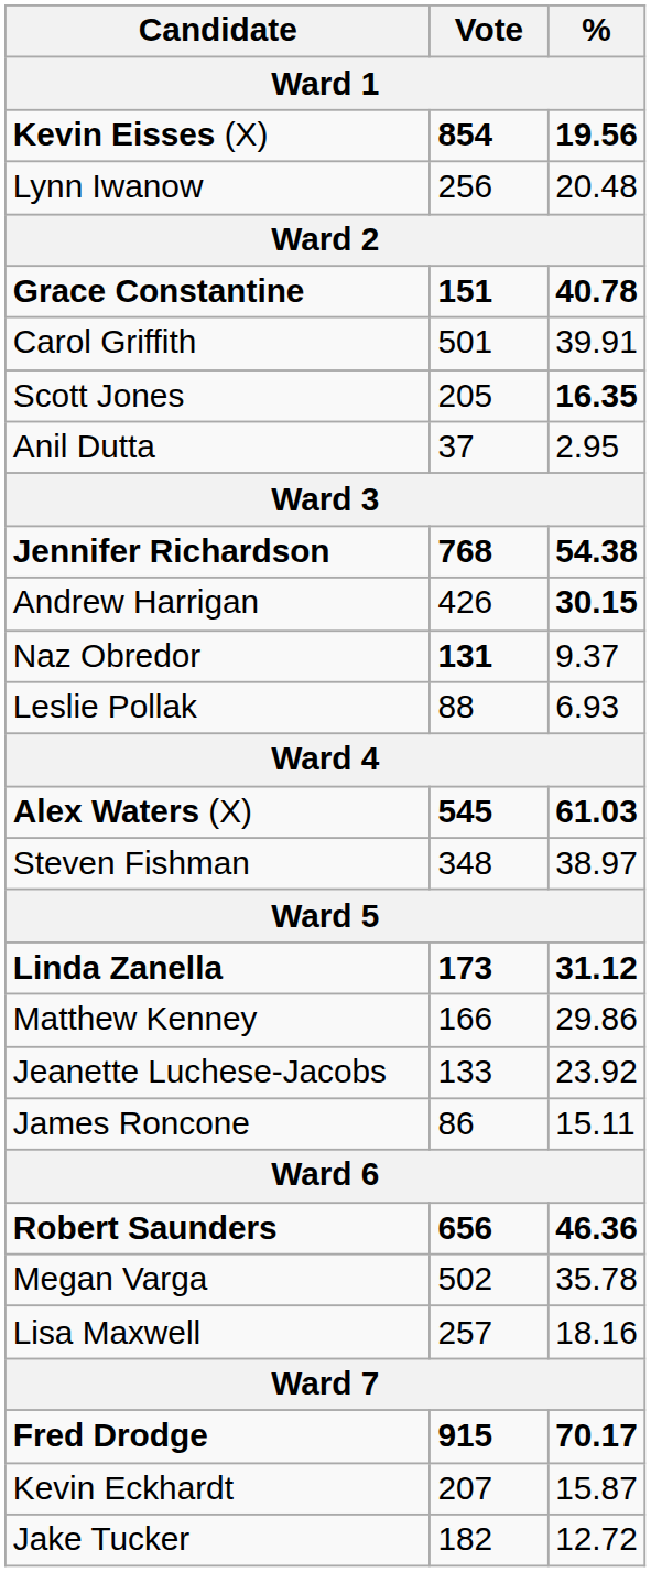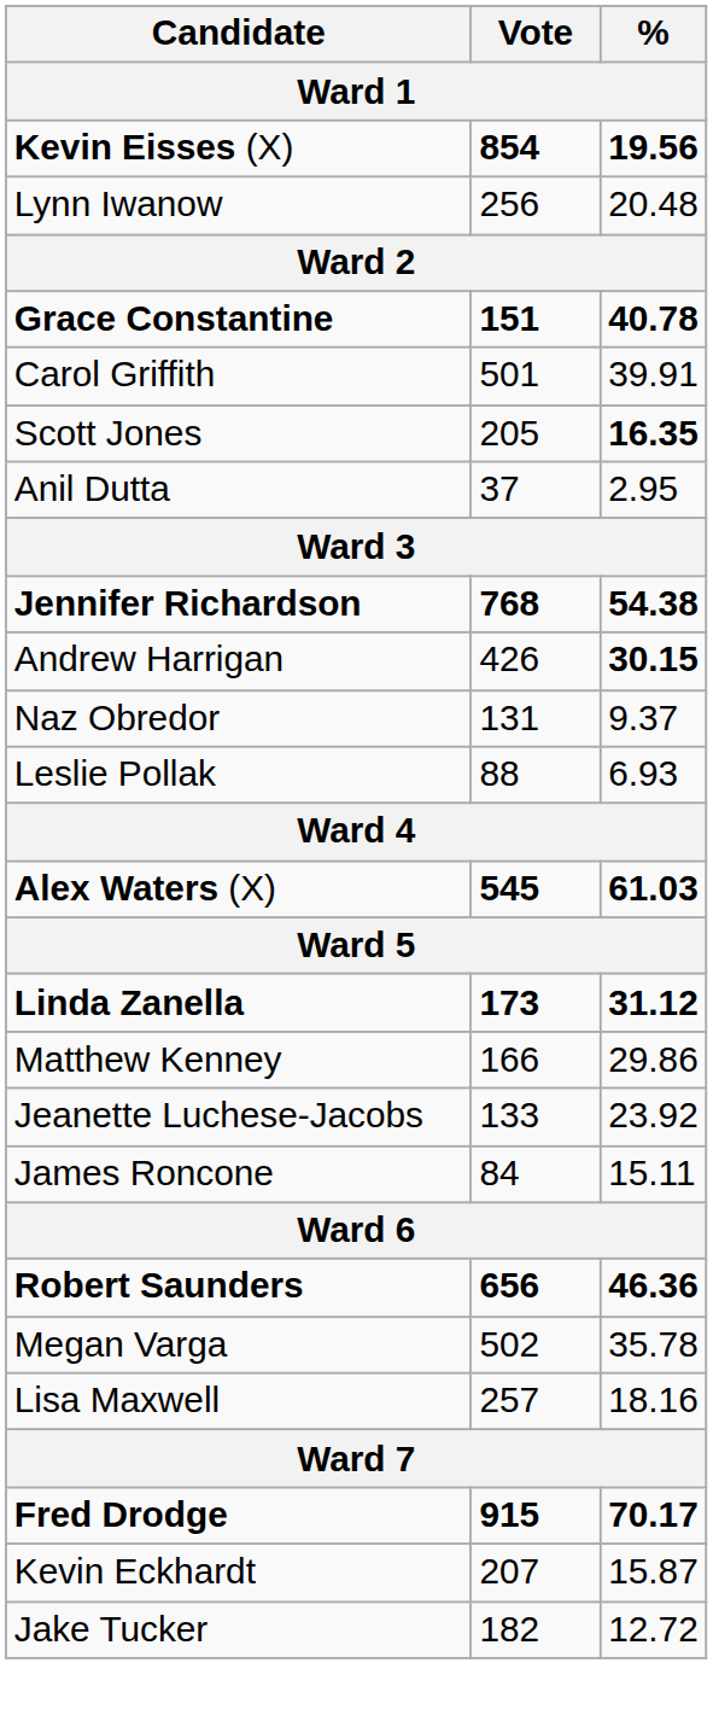 <table class="wikitable">
 <tr>
 <th bgcolor="#DDDDFF" width="200px">Candidate</th>
 <th bgcolor="#DDDDFF" width="50px">Vote</th>
 <th bgcolor="#DDDDFF" width="30px">%</th>
 </tr>
 <tr>
 <th colspan="3">Ward 1</th>
 </tr>
 <tr>
 <td><strong>Kevin Eisses</strong> (X)</td>
 <td><strong>854</strong></td>
 <td><strong>19.56</strong></td>
 </tr>
 <tr>
 <td>Lynn Iwanow</td>
 <td>256</td>
 <td>20.48</td>
 </tr>
 <tr>
 <th colspan="3">Ward 2</th>
 </tr>
 <tr>
 <td><strong>Grace Constantine</strong></td>
 <td><strong>151</strong></td>
 <td><strong>40.78</strong></td>
 </tr>
 <tr>
 <td>Carol Griffith</td>
 <td>501</td>
 <td>39.91</td>
 </tr>
 <tr>
 <td>Scott Jones</td>
 <td>205</td>
 <td><strong>16.35</strong></td>
 </tr>
 <tr>
 <td>Anil Dutta</td>
 <td>37</td>
 <td>2.95</td>
 </tr>
 <tr>
 <th colspan="3">Ward 3</th>
 </tr>
 <tr>
 <td><strong>Jennifer Richardson</strong></td>
 <td><strong>768</strong></td>
 <td><strong>54.38</strong></td>
 </tr>
 <tr>
 <td>Andrew Harrigan</td>
 <td>426</td>
 <td><strong>30.15</strong></td>
 </tr>
 <tr>
 <td>Naz Obredor</td>
-<td><strong>131</strong></td>
+<td>131</td>
 <td>9.37</td>
 </tr>
 <tr>
 <td>Leslie Pollak</td>
 <td>88</td>
 <td>6.93</td>
 </tr>
 <tr>
 <th colspan="3">Ward 4</th>
 </tr>
 <tr>
 <td><strong>Alex Waters</strong> (X)</td>
 <td><strong>545</strong></td>
 <td><strong>61.03</strong></td>
-</tr>
-<tr>
-<td>Steven Fishman</td>
-<td>348</td>
-<td>38.97</td>
 </tr>
 <tr>
 <th colspan="3">Ward 5</th>
 </tr>
 <tr>
 <td><strong>Linda Zanella</strong></td>
 <td><strong>173</strong></td>
 <td><strong>31.12</strong></td>
 </tr>
 <tr>
 <td>Matthew Kenney</td>
 <td>166</td>
 <td>29.86</td>
 </tr>
 <tr>
 <td>Jeanette Luchese-Jacobs</td>
 <td>133</td>
 <td>23.92</td>
 </tr>
 <tr>
 <td>James Roncone</td>
-<td>86</td>
+<td>84</td>
 <td>15.11</td>
 </tr>
 <tr>
 <th colspan="3">Ward 6</th>
 </tr>
 <tr>
 <td><strong>Robert Saunders</strong></td>
 <td><strong>656</strong></td>
 <td><strong>46.36</strong></td>
 </tr>
 <tr>
 <td>Megan Varga</td>
 <td>502</td>
 <td>35.78</td>
 </tr>
 <tr>
 <td>Lisa Maxwell</td>
 <td>257</td>
 <td>18.16</td>
 </tr>
 <tr>
 <th colspan="3">Ward 7</th>
 </tr>
 <tr>
 <td><strong>Fred Drodge</strong></td>
 <td><strong>915</strong></td>
 <td><strong>70.17</strong></td>
 </tr>
 <tr>
 <td>Kevin Eckhardt</td>
 <td>207</td>
 <td>15.87</td>
 </tr>
 <tr>
 <td>Jake Tucker</td>
 <td>182</td>
 <td>12.72</td>
 </tr>
 </table>
